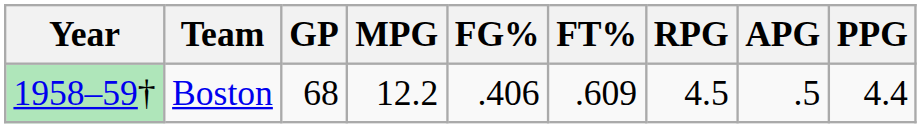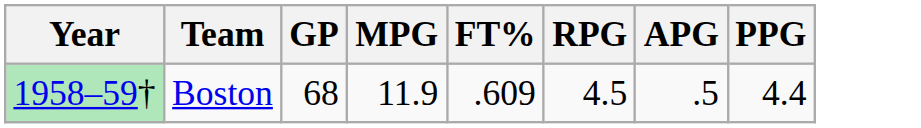 <table class="wikitable sortable" style="font-size:95%; text-align:right;">
 <tr>
 <th>Year</th>
 <th>Team</th>
 <th>GP</th>
 <th>MPG</th>
-<th>FG%</th>
 <th>FT%</th>
 <th>RPG</th>
 <th>APG</th>
 <th>PPG</th>
 </tr>
 <tr>
 <td style="text-align:left;background:#afe6ba;"><a href='#'>1958–59</a>†</td>
 <td style="text-align:left;"><a href='#'>Boston</a></td>
 <td>68</td>
-<td>12.2</td>
-<td>.406</td>
+<td>11.9</td>
 <td>.609</td>
 <td>4.5</td>
 <td>.5</td>
 <td>4.4</td>
 </tr>
 </table>
